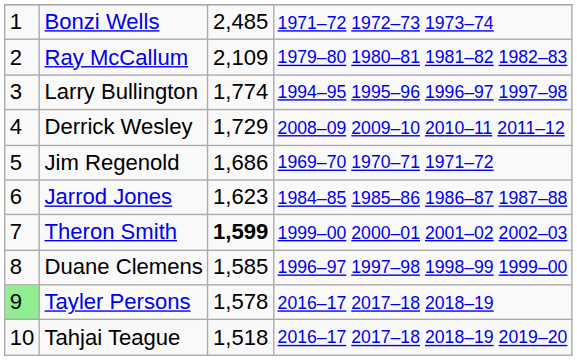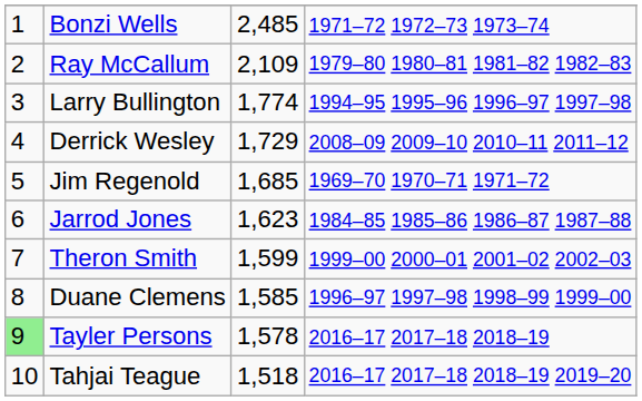 <table class="wikitable">
 <tr>
 </tr>
 <tr>
 <td>1</td>
 <td><a href='#'>Bonzi Wells</a></td>
 <td>2,485</td>
 <td style="font-size:80%;"><a href='#'>1971–72</a> <a href='#'>1972–73</a> <a href='#'>1973–74</a></td>
 </tr>
 <tr>
 <td>2</td>
 <td><a href='#'>Ray McCallum</a></td>
 <td>2,109</td>
 <td style="font-size:80%;"><a href='#'>1979–80</a> <a href='#'>1980–81</a> <a href='#'>1981–82</a> <a href='#'>1982–83</a></td>
 </tr>
 <tr>
 <td>3</td>
 <td>Larry Bullington</td>
 <td>1,774</td>
 <td style="font-size:80%;"><a href='#'>1994–95</a> <a href='#'>1995–96</a> <a href='#'>1996–97</a> <a href='#'>1997–98</a></td>
 </tr>
 <tr>
 <td>4</td>
 <td>Derrick Wesley</td>
 <td>1,729</td>
 <td style="font-size:80%;"><a href='#'>2008–09</a> <a href='#'>2009–10</a> <a href='#'>2010–11</a> <a href='#'>2011–12</a></td>
 </tr>
 <tr>
 <td>5</td>
 <td>Jim Regenold</td>
-<td>1,686</td>
+<td>1,685</td>
 <td style="font-size:80%;"><a href='#'>1969–70</a> <a href='#'>1970–71</a> <a href='#'>1971–72</a></td>
 </tr>
 <tr>
 <td>6</td>
 <td><a href='#'>Jarrod Jones</a></td>
 <td>1,623</td>
 <td style="font-size:80%;"><a href='#'>1984–85</a> <a href='#'>1985–86</a> <a href='#'>1986–87</a> <a href='#'>1987–88</a></td>
 </tr>
 <tr>
 <td>7</td>
 <td><a href='#'>Theron Smith</a></td>
-<td><strong>1,599</strong></td>
+<td>1,599</td>
 <td style="font-size:80%;"><a href='#'>1999–00</a> <a href='#'>2000–01</a> <a href='#'>2001–02</a> <a href='#'>2002–03</a></td>
 </tr>
 <tr>
 <td>8</td>
 <td>Duane Clemens</td>
 <td>1,585</td>
 <td style="font-size:80%;"><a href='#'>1996–97</a> <a href='#'>1997–98</a> <a href='#'>1998–99</a> <a href='#'>1999–00</a></td>
 </tr>
 <tr>
 <td style="background: lightgreen;">9</td>
 <td><a href='#'>Tayler Persons</a></td>
 <td>1,578</td>
 <td style="font-size:80%;"><a href='#'>2016–17</a> <a href='#'>2017–18</a> <a href='#'>2018–19</a></td>
 </tr>
 <tr>
 <td>10</td>
 <td>Tahjai Teague</td>
 <td>1,518</td>
 <td style="font-size:80%;"><a href='#'>2016–17</a> <a href='#'>2017–18</a> <a href='#'>2018–19</a> <a href='#'>2019–20</a></td>
 </tr>
 </table>
